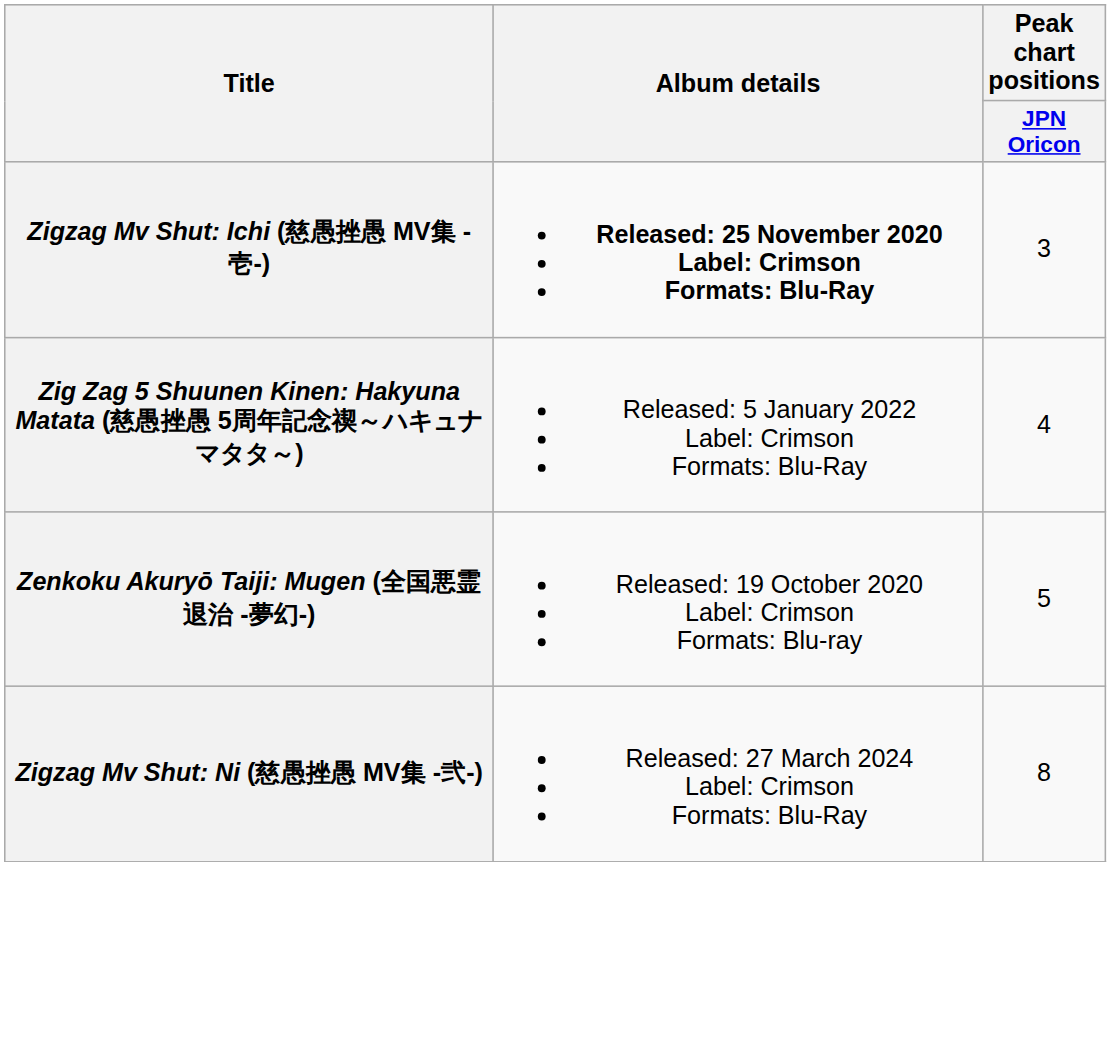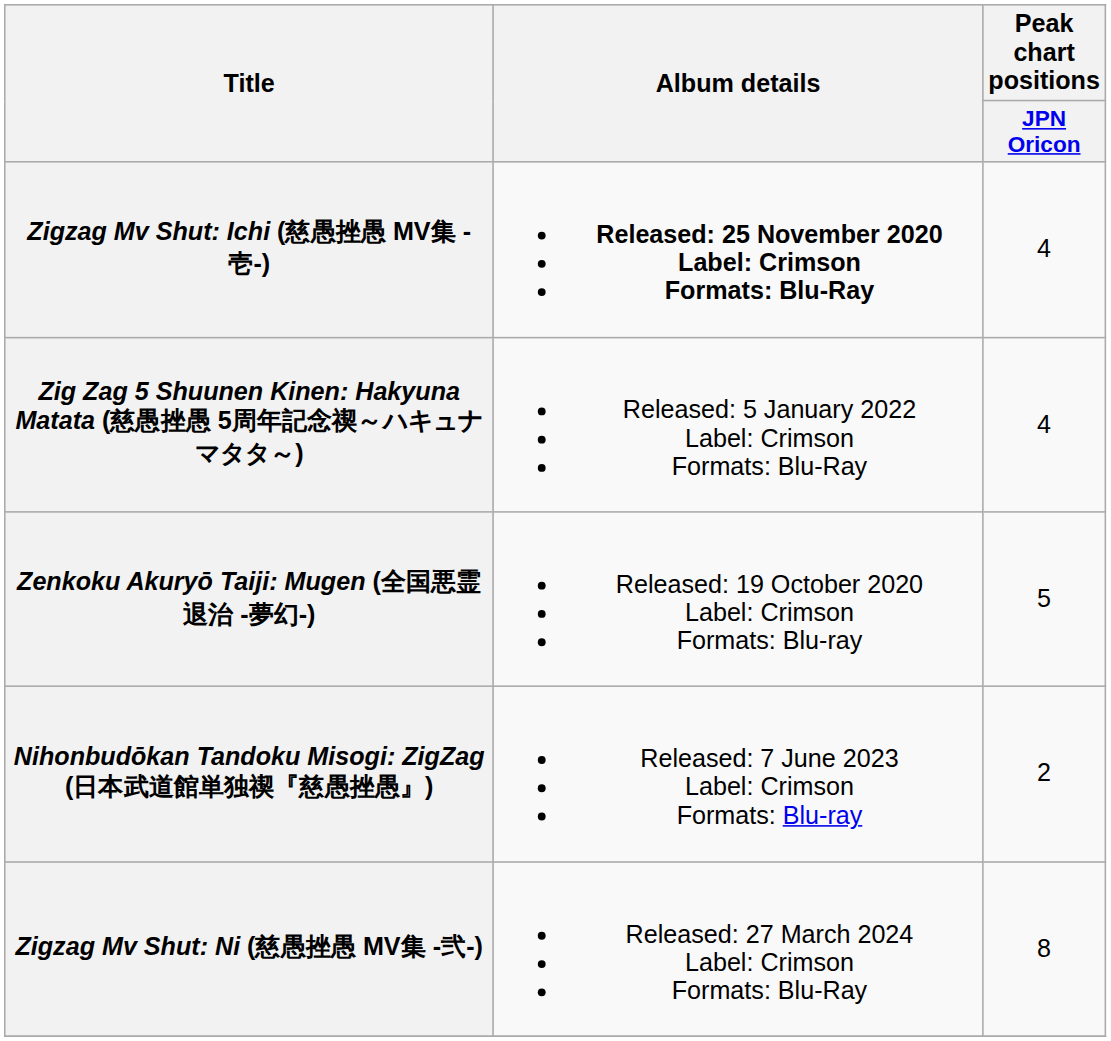 <table class="wikitable plainrowheaders" style="text-align:center;">
 <tr>
 <th scope="col" rowspan="2" style="width:19em;">Title</th>
 <th scope="col" rowspan="2" style="width:19em;">Album details</th>
 <th scope="col" colspan="1">Peak<br>chart<br>positions</th>
 </tr>
 <tr>
 <th scope="col" style="width:2.9em;font-size:90%;"><a href='#'>JPN<br>Oricon</a><br></th>
 </tr>
 <tr>
 <th scope="row"><em>Zigzag Mv Shut: Ichi</em> (慈愚挫愚 MV集 -壱-)</th>
 <td><strong><br><ul><li>Released: 25 November 2020</li><li>Label: Crimson</li><li>Formats: Blu-Ray</li></ul></strong></td>
-<td>3</td>
+<td>4</td>
 </tr>
 <tr>
 <th scope="row"><em>Zig Zag 5 Shuunen Kinen: Hakyuna Matata</em> (慈愚挫愚 5周年記念禊～ハキュナマタタ～)</th>
 <td><br><ul><li>Released: 5 January 2022</li><li>Label: Crimson</li><li>Formats: Blu-Ray</li></ul></td>
 <td>4</td>
 </tr>
 <tr>
 <th scope="row"><em>Zenkoku Akuryō Taiji: Mugen</em> (全国悪霊退治 -夢幻-)</th>
 <td><br><ul><li>Released: 19 October 2020</li><li>Label: Crimson</li><li>Formats: Blu-ray</li></ul></td>
 <td>5</td>
 </tr>
 <tr>
+<th scope="row"><em>Nihonbudōkan Tandoku Misogi: ZigZag</em> (日本武道館単独禊『慈愚挫愚』)</th>
+<td><br><ul><li>Released: 7 June 2023</li><li>Label: Crimson</li><li>Formats: <a href='#'>Blu-ray</a></li></ul></td>
+<td>2</td>
+</tr>
+<tr>
 <th scope="row"><em>Zigzag Mv Shut: Ni</em> (慈愚挫愚 MV集 -弐-)</th>
 <td><br><ul><li>Released: 27 March 2024</li><li>Label: Crimson</li><li>Formats: Blu-Ray</li></ul></td>
 <td>8</td>
 </tr>
 <tr>
 </tr>
 </table>
